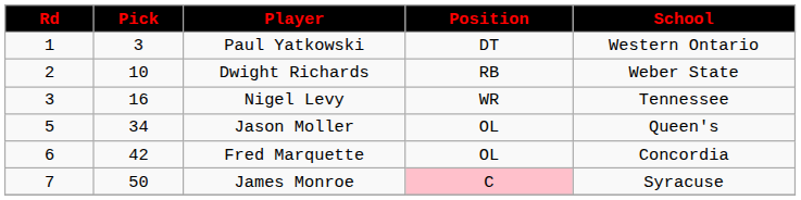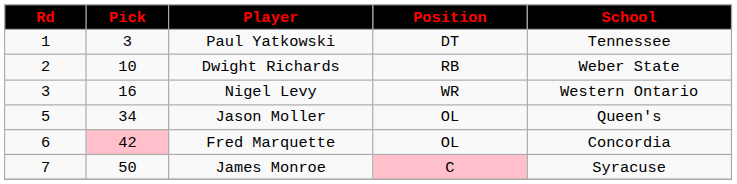 <table class="wikitable sortable">
 <tr>
 <th style="background:black;color:#FF0000;"  width="8%">Rd</th>
 <th style="background:black;color:#FF0000;"  width="8%">Pick</th>
 <th style="background:black;color:#FF0000;"  width="20%">Player</th>
 <th style="background:black;color:#FF0000;"  width="15%">Position</th>
 <th style="background:black;color:#FF0000;"  width="20%">School</th>
 </tr>
 <tr align="center">
 <td align=center>1</td>
 <td>3</td>
 <td>Paul Yatkowski</td>
 <td>DT</td>
-<td>Western Ontario</td>
+<td>Tennessee</td>
 </tr>
 <tr align="center">
 <td align=center>2</td>
 <td>10</td>
 <td>Dwight Richards</td>
 <td>RB</td>
 <td>Weber State</td>
 </tr>
 <tr align="center">
 <td align=center>3</td>
 <td>16</td>
 <td>Nigel Levy</td>
 <td>WR</td>
-<td>Tennessee</td>
+<td>Western Ontario</td>
 </tr>
 <tr align="center">
 <td align=center>5</td>
 <td>34</td>
 <td>Jason Moller</td>
 <td>OL</td>
 <td>Queen's</td>
 </tr>
 <tr align="center">
 <td align=center>6</td>
-<td>42</td>
+<td style="background: pink;">42</td>
 <td>Fred Marquette</td>
 <td>OL</td>
 <td>Concordia</td>
 </tr>
 <tr align="center">
 <td align=center>7</td>
 <td>50</td>
 <td>James Monroe</td>
 <td style="background: pink;">C</td>
 <td>Syracuse</td>
 </tr>
 <tr>
 </tr>
 </table>
